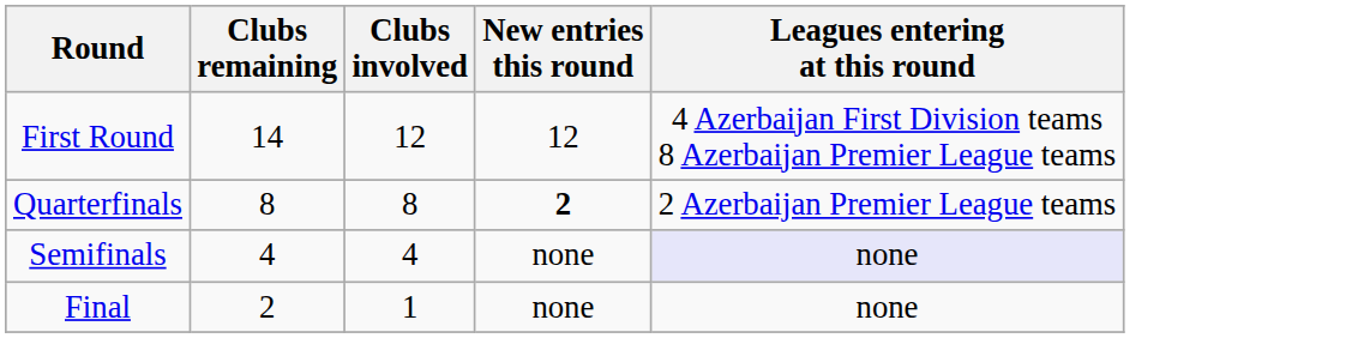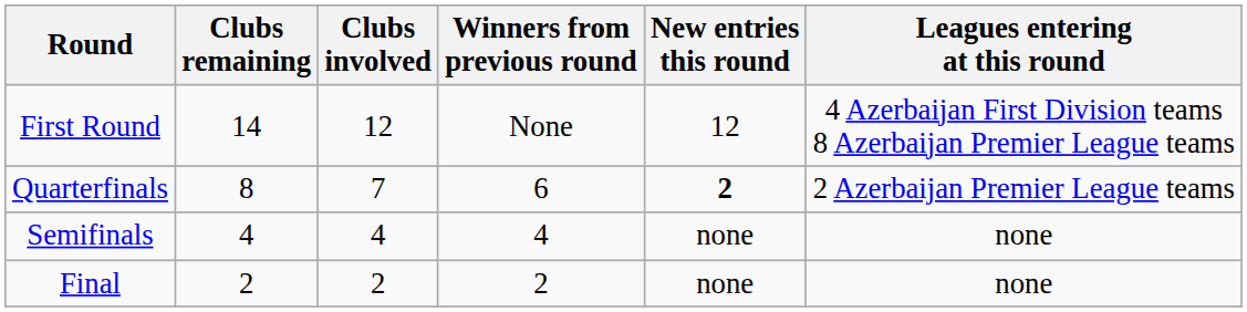 <table class="wikitable" style="text-align:center">
 <tr>
 <th>Round</th>
 <th>Clubs<br>remaining</th>
 <th>Clubs<br>involved</th>
+<th>Winners from<br>previous round</th>
 <th>New entries<br>this round</th>
 <th>Leagues entering<br>at this round</th>
 </tr>
 <tr>
 <td><a href='#'>First Round</a></td>
 <td>14</td>
 <td>12</td>
+<td>None</td>
 <td>12</td>
 <td>4 <a href='#'>Azerbaijan First Division</a> teams <br> 8 <a href='#'>Azerbaijan Premier League</a> teams</td>
 </tr>
 <tr>
 <td><a href='#'>Quarterfinals</a></td>
 <td>8</td>
-<td>8</td>
+<td>7</td>
+<td>6</td>
 <td><strong>2</strong></td>
 <td>2 <a href='#'>Azerbaijan Premier League</a> teams</td>
 </tr>
 <tr>
 <td><a href='#'>Semifinals</a></td>
 <td>4</td>
 <td>4</td>
+<td>4</td>
 <td>none</td>
-<td style="background: lavender;">none</td>
+<td>none</td>
 </tr>
 <tr>
 <td><a href='#'>Final</a></td>
 <td>2</td>
-<td>1</td>
+<td>2</td>
+<td>2</td>
 <td>none</td>
 <td>none</td>
 </tr>
 </table>
